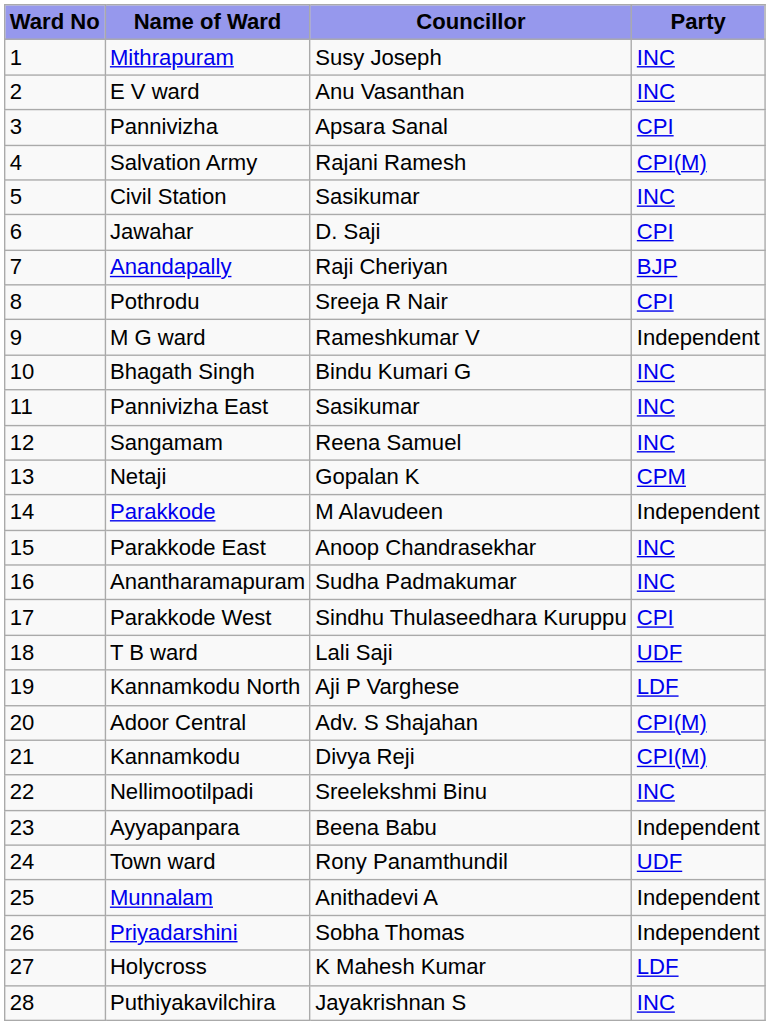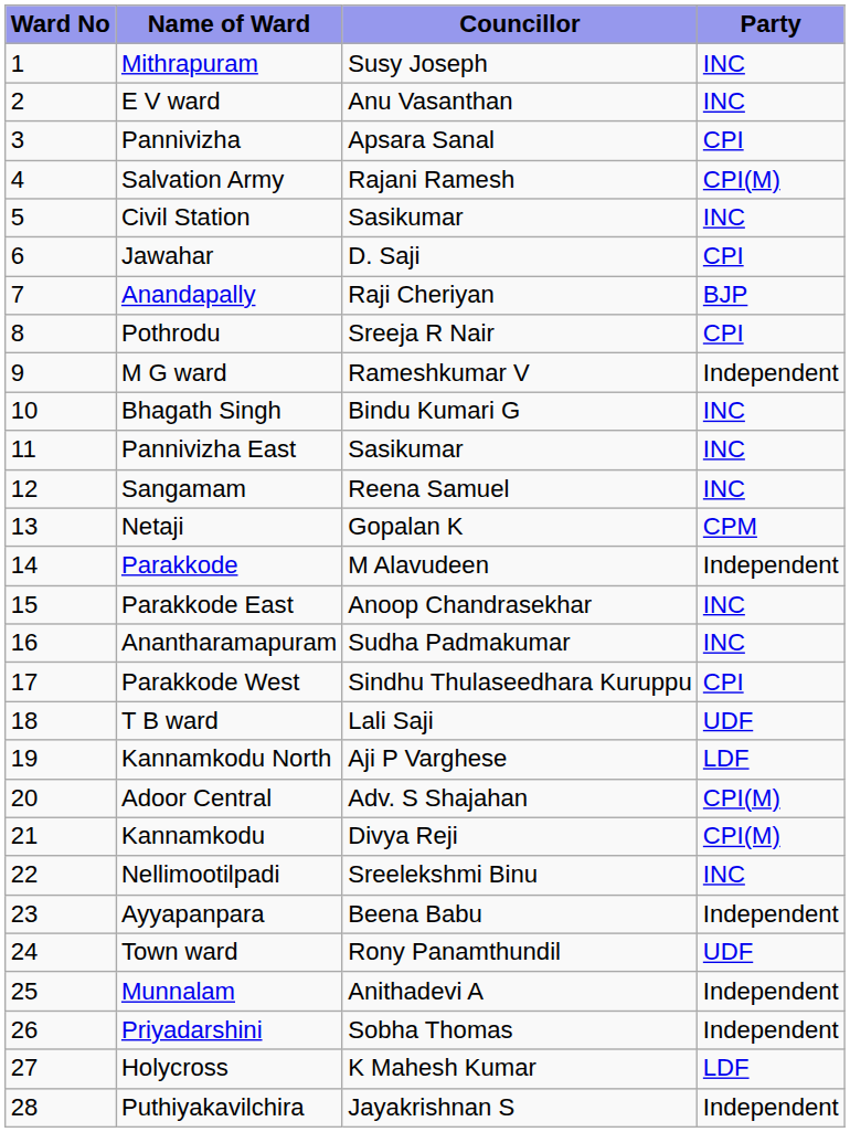 <table class="wikitable">
 <tr>
 <th style="font-weight:bold; background-color:#9698ed;">Ward No</th>
 <th style="font-weight:bold; background-color:#9698ed;">Name of Ward</th>
 <th style="font-weight:bold; background-color:#9698ed;">Councillor</th>
 <th style="font-weight:bold; background-color:#9698ed;">Party</th>
 </tr>
 <tr>
 <td>1</td>
 <td><a href='#'>Mithrapuram</a></td>
 <td>Susy Joseph</td>
 <td><a href='#'>INC</a></td>
 </tr>
 <tr>
 <td>2</td>
 <td>E V ward</td>
 <td>Anu Vasanthan</td>
 <td><a href='#'>INC</a></td>
 </tr>
 <tr>
 <td>3</td>
 <td>Pannivizha</td>
 <td>Apsara Sanal</td>
 <td><a href='#'>CPI</a></td>
 </tr>
 <tr>
 <td>4</td>
 <td>Salvation Army</td>
 <td>Rajani Ramesh</td>
 <td><a href='#'>CPI(M)</a></td>
 </tr>
 <tr>
 <td>5</td>
 <td>Civil Station</td>
 <td>Sasikumar</td>
 <td><a href='#'>INC</a></td>
 </tr>
 <tr>
 <td>6</td>
 <td>Jawahar</td>
 <td>D. Saji</td>
 <td><a href='#'>CPI</a></td>
 </tr>
 <tr>
 <td>7</td>
 <td><a href='#'>Anandapally</a></td>
 <td>Raji Cheriyan</td>
 <td><a href='#'>BJP</a></td>
 </tr>
 <tr>
 <td>8</td>
 <td>Pothrodu</td>
 <td>Sreeja R Nair</td>
 <td><a href='#'>CPI</a></td>
 </tr>
 <tr>
 <td>9</td>
 <td>M G ward</td>
 <td>Rameshkumar V</td>
 <td>Independent</td>
 </tr>
 <tr>
 <td>10</td>
 <td>Bhagath Singh</td>
 <td>Bindu Kumari G</td>
 <td><a href='#'>INC</a></td>
 </tr>
 <tr>
 <td>11</td>
 <td>Pannivizha East</td>
 <td>Sasikumar</td>
 <td><a href='#'>INC</a></td>
 </tr>
 <tr>
 <td>12</td>
 <td>Sangamam</td>
 <td>Reena Samuel</td>
 <td><a href='#'>INC</a></td>
 </tr>
 <tr>
 <td>13</td>
 <td>Netaji</td>
 <td>Gopalan K</td>
 <td><a href='#'>CPM</a></td>
 </tr>
 <tr>
 <td>14</td>
 <td><a href='#'>Parakkode</a></td>
 <td>M Alavudeen</td>
 <td>Independent</td>
 </tr>
 <tr>
 <td>15</td>
 <td>Parakkode East</td>
 <td>Anoop Chandrasekhar</td>
 <td><a href='#'>INC</a></td>
 </tr>
 <tr>
 <td>16</td>
 <td>Anantharamapuram</td>
 <td>Sudha Padmakumar</td>
 <td><a href='#'>INC</a></td>
 </tr>
 <tr>
 <td>17</td>
 <td>Parakkode West</td>
 <td>Sindhu Thulaseedhara Kuruppu</td>
 <td><a href='#'>CPI</a></td>
 </tr>
 <tr>
 <td>18</td>
 <td>T B ward</td>
 <td>Lali Saji</td>
 <td><a href='#'>UDF</a></td>
 </tr>
 <tr>
 <td>19</td>
 <td>Kannamkodu North</td>
 <td>Aji P Varghese</td>
 <td><a href='#'>LDF</a></td>
 </tr>
 <tr>
 <td>20</td>
 <td>Adoor Central</td>
 <td>Adv. S Shajahan</td>
 <td><a href='#'>CPI(M)</a></td>
 </tr>
 <tr>
 <td>21</td>
 <td>Kannamkodu</td>
 <td>Divya Reji</td>
 <td><a href='#'>CPI(M)</a></td>
 </tr>
 <tr>
 <td>22</td>
 <td>Nellimootilpadi</td>
 <td>Sreelekshmi Binu</td>
 <td><a href='#'>INC</a></td>
 </tr>
 <tr>
 <td>23</td>
 <td>Ayyapanpara</td>
 <td>Beena Babu</td>
 <td>Independent</td>
 </tr>
 <tr>
 <td>24</td>
 <td>Town ward</td>
 <td>Rony Panamthundil</td>
 <td><a href='#'>UDF</a></td>
 </tr>
 <tr>
 <td>25</td>
 <td><a href='#'>Munnalam</a></td>
 <td>Anithadevi A</td>
 <td>Independent</td>
 </tr>
 <tr>
 <td>26</td>
 <td><a href='#'>Priyadarshini</a></td>
 <td>Sobha Thomas</td>
 <td>Independent</td>
 </tr>
 <tr>
 <td>27</td>
 <td>Holycross</td>
 <td>K Mahesh Kumar</td>
 <td><a href='#'>LDF</a></td>
 </tr>
 <tr>
 <td>28</td>
 <td>Puthiyakavilchira</td>
 <td>Jayakrishnan S</td>
-<td><a href='#'>INC</a></td>
+<td>Independent</td>
 </tr>
 </table>
